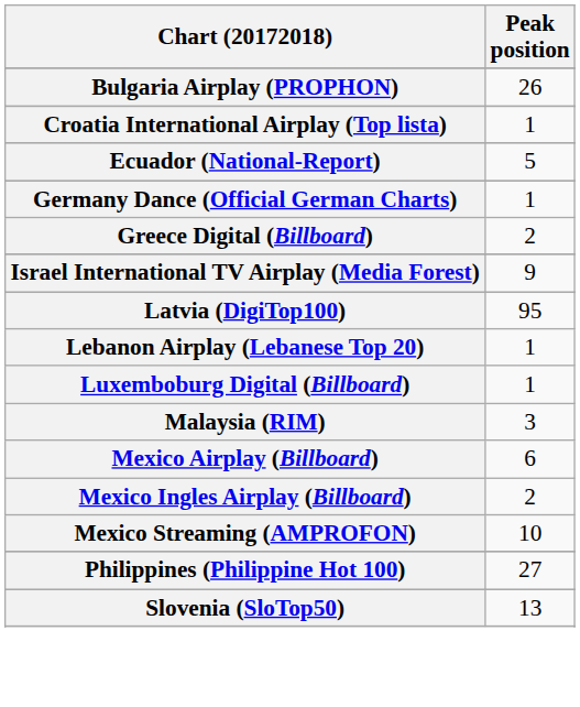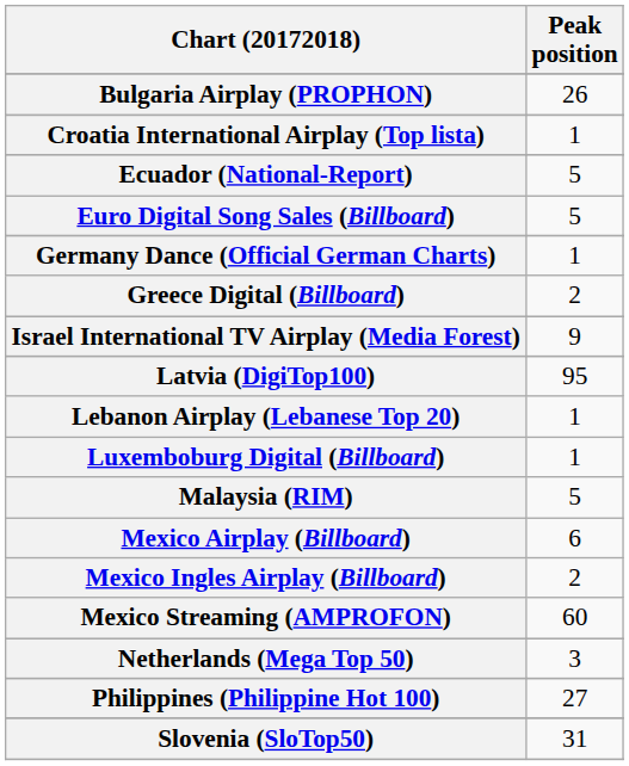 <table class="wikitable sortable plainrowheaders" style="text-align:center">
 <tr>
 <th scope="col">Chart (20172018)</th>
 <th scope="col">Peak<br> position</th>
 </tr>
 <tr>
 </tr>
 <tr>
 </tr>
 <tr>
 </tr>
 <tr>
 </tr>
 <tr>
 <th scope="row">Bulgaria Airplay (<a href='#'>PROPHON</a>)</th>
 <td>26</td>
 </tr>
 <tr>
 </tr>
 <tr>
 </tr>
 <tr>
 </tr>
 <tr>
 </tr>
 <tr>
 <th scope="row">Croatia International Airplay (<a href='#'>Top lista</a>)</th>
 <td>1</td>
 </tr>
 <tr>
 </tr>
 <tr>
 </tr>
 <tr>
 </tr>
 <tr>
 <th scope="row">Ecuador (<a href='#'>National-Report</a>)</th>
+<td>5</td>
+</tr>
+<tr>
+<th scope="row"><a href='#'>Euro Digital Song Sales</a> (<em><a href='#'>Billboard</a></em>)</th>
 <td>5</td>
 </tr>
 <tr>
 </tr>
 <tr>
 </tr>
 <tr>
 </tr>
 <tr>
 <th scope="row">Germany Dance (<a href='#'>Official German Charts</a>)</th>
 <td>1</td>
 </tr>
 <tr>
 <th scope="row">Greece Digital (<em><a href='#'>Billboard</a></em>)</th>
 <td>2</td>
 </tr>
 <tr>
 </tr>
 <tr>
 </tr>
 <tr>
 </tr>
 <tr>
 </tr>
 <tr>
 </tr>
 <tr>
 <th scope="row">Israel International TV Airplay (<a href='#'>Media Forest</a>)</th>
 <td>9</td>
 </tr>
 <tr>
 </tr>
 <tr>
 </tr>
 <tr>
 <th scope="row">Latvia (<a href='#'>DigiTop100</a>)</th>
 <td>95</td>
 </tr>
 <tr>
 <th scope="row">Lebanon Airplay (<a href='#'>Lebanese Top 20</a>)</th>
 <td>1</td>
 </tr>
 <tr>
 <th scope="row"><a href='#'>Luxemboburg Digital</a> (<em><a href='#'>Billboard</a></em>)</th>
 <td>1</td>
 </tr>
 <tr>
 <th scope="row">Malaysia (<a href='#'>RIM</a>)</th>
-<td>3</td>
+<td>5</td>
 </tr>
 <tr>
 <th scope="row"><a href='#'>Mexico Airplay</a> (<em><a href='#'>Billboard</a></em>)</th>
 <td>6</td>
 </tr>
 <tr>
 <th scope="row"><a href='#'>Mexico Ingles Airplay</a> (<em><a href='#'>Billboard</a></em>)</th>
 <td>2</td>
 </tr>
 <tr>
 <th scope="row">Mexico Streaming (<a href='#'>AMPROFON</a>)</th>
-<td>10</td>
+<td>60</td>
 </tr>
 <tr>
+</tr>
+<tr>
+<th scope="row">Netherlands (<a href='#'>Mega Top 50</a>)</th>
+<td>3</td>
 </tr>
 <tr>
 </tr>
 <tr>
 </tr>
 <tr>
 </tr>
 <tr>
 <th scope="row">Philippines (<a href='#'>Philippine Hot 100</a>)</th>
 <td>27</td>
 </tr>
 <tr>
 </tr>
 <tr>
 </tr>
 <tr>
 </tr>
 <tr>
 </tr>
 <tr>
 </tr>
 <tr>
 </tr>
 <tr>
 <th scope="row">Slovenia (<a href='#'>SloTop50</a>)</th>
-<td>13</td>
+<td>31</td>
 </tr>
 <tr>
 </tr>
 <tr>
 </tr>
 <tr>
 </tr>
 <tr>
 </tr>
 <tr>
 </tr>
 <tr>
 </tr>
 <tr>
 </tr>
 <tr>
 </tr>
 <tr>
 </tr>
 <tr>
 </tr>
 <tr>
 </tr>
 <tr>
 </tr>
 <tr>
 </tr>
 </table>
